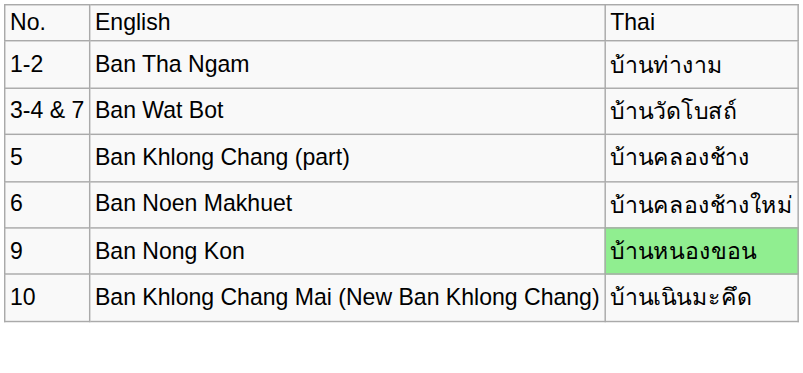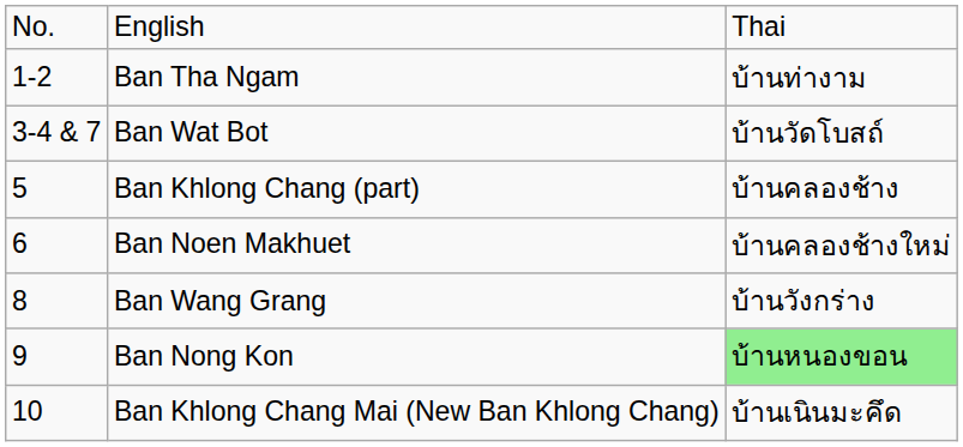 <table class="wikitable">
 <tr>
 <td>No.</td>
 <td>English</td>
 <td>Thai</td>
 </tr>
 <tr>
 <td>1-2</td>
 <td>Ban Tha Ngam</td>
 <td>บ้านท่างาม</td>
 </tr>
 <tr>
 <td>3-4 & 7</td>
 <td>Ban Wat Bot</td>
 <td>บ้านวัดโบสถ์</td>
 </tr>
 <tr>
 <td>5</td>
 <td>Ban Khlong Chang (part)</td>
 <td>บ้านคลองช้าง</td>
 </tr>
 <tr>
 <td>6</td>
 <td>Ban Noen Makhuet</td>
 <td>บ้านคลองช้างใหม่</td>
 </tr>
 <tr>
+<td>8</td>
+<td>Ban Wang Grang</td>
+<td>บ้านวังกร่าง</td>
+</tr>
+<tr>
 <td>9</td>
 <td>Ban Nong Kon</td>
 <td style="background: lightgreen;">บ้านหนองขอน</td>
 </tr>
 <tr>
 <td>10</td>
 <td>Ban Khlong Chang Mai (New Ban Khlong Chang)</td>
 <td>บ้านเนินมะคึด</td>
 </tr>
 </table>
